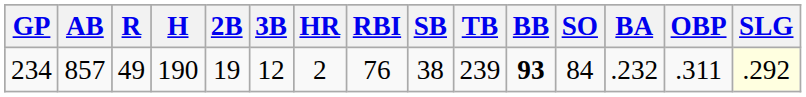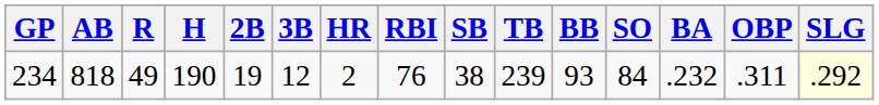 <table class="wikitable">
 <tr>
 <th><a href='#'>GP</a></th>
 <th><a href='#'>AB</a></th>
 <th><a href='#'>R</a></th>
 <th><a href='#'>H</a></th>
 <th><a href='#'>2B</a></th>
 <th><a href='#'>3B</a></th>
 <th><a href='#'>HR</a></th>
 <th><a href='#'>RBI</a></th>
 <th><a href='#'>SB</a></th>
 <th><a href='#'>TB</a></th>
 <th><a href='#'>BB</a></th>
 <th><a href='#'>SO</a></th>
 <th><a href='#'>BA</a></th>
 <th><a href='#'>OBP</a></th>
 <th><a href='#'>SLG</a></th>
 </tr>
 <tr align=center>
 <td>234</td>
-<td>857</td>
+<td>818</td>
 <td>49</td>
 <td>190</td>
 <td>19</td>
 <td>12</td>
 <td>2</td>
 <td>76</td>
 <td>38</td>
 <td>239</td>
-<td><strong>93</strong></td>
+<td>93</td>
 <td>84</td>
 <td>.232</td>
 <td>.311</td>
 <td style="background: lightyellow;">.292</td>
 </tr>
 </table>
